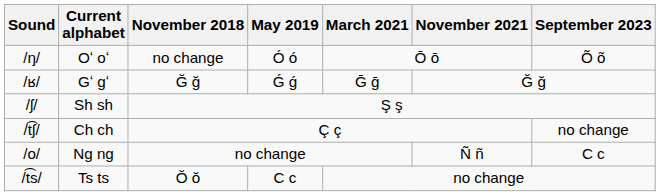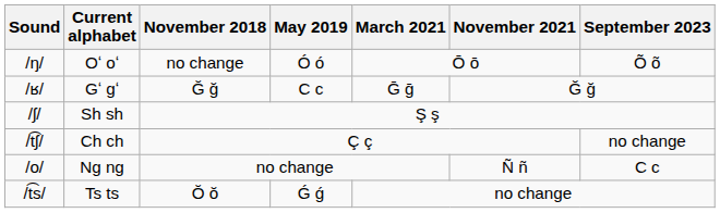 <table class="wikitable" style="text-align:center">
 <tr>
 <th>Sound</th>
 <th>Current<br>alphabet</th>
 <th>November 2018</th>
 <th>May 2019</th>
 <th>March 2021</th>
 <th>November 2021</th>
 <th>September 2023</th>
 </tr>
 <tr>
 <td>/ŋ/</td>
 <td>Oʻ oʻ</td>
 <td>no change</td>
 <td>Ó ó</td>
 <td colspan=2>Ō ō</td>
 <td>Õ õ</td>
 </tr>
 <tr>
 <td>/ʁ/</td>
 <td>Gʻ gʻ</td>
 <td>Ğ ğ</td>
-<td>Ǵ ǵ</td>
+<td>C c</td>
 <td>Ḡ ḡ</td>
 <td colspan=2>Ğ ğ</td>
 </tr>
 <tr>
 <td>/ʃ/</td>
 <td>Sh sh</td>
 <td colspan=5>Ş ş</td>
 </tr>
 <tr>
 <td>/t͡ʃ/</td>
 <td>Ch ch</td>
 <td colspan=4>Ç ç</td>
 <td>no change</td>
 </tr>
 <tr>
 <td>/o/</td>
 <td>Ng ng</td>
 <td colspan=3>no change</td>
 <td>Ñ ñ</td>
 <td>C c</td>
 </tr>
 <tr>
 <td>/t͡s/</td>
 <td>Ts ts</td>
 <td>Ŏ ŏ</td>
-<td>C c</td>
+<td>Ǵ ǵ</td>
 <td colspan=3>no change</td>
 </tr>
 </table>
